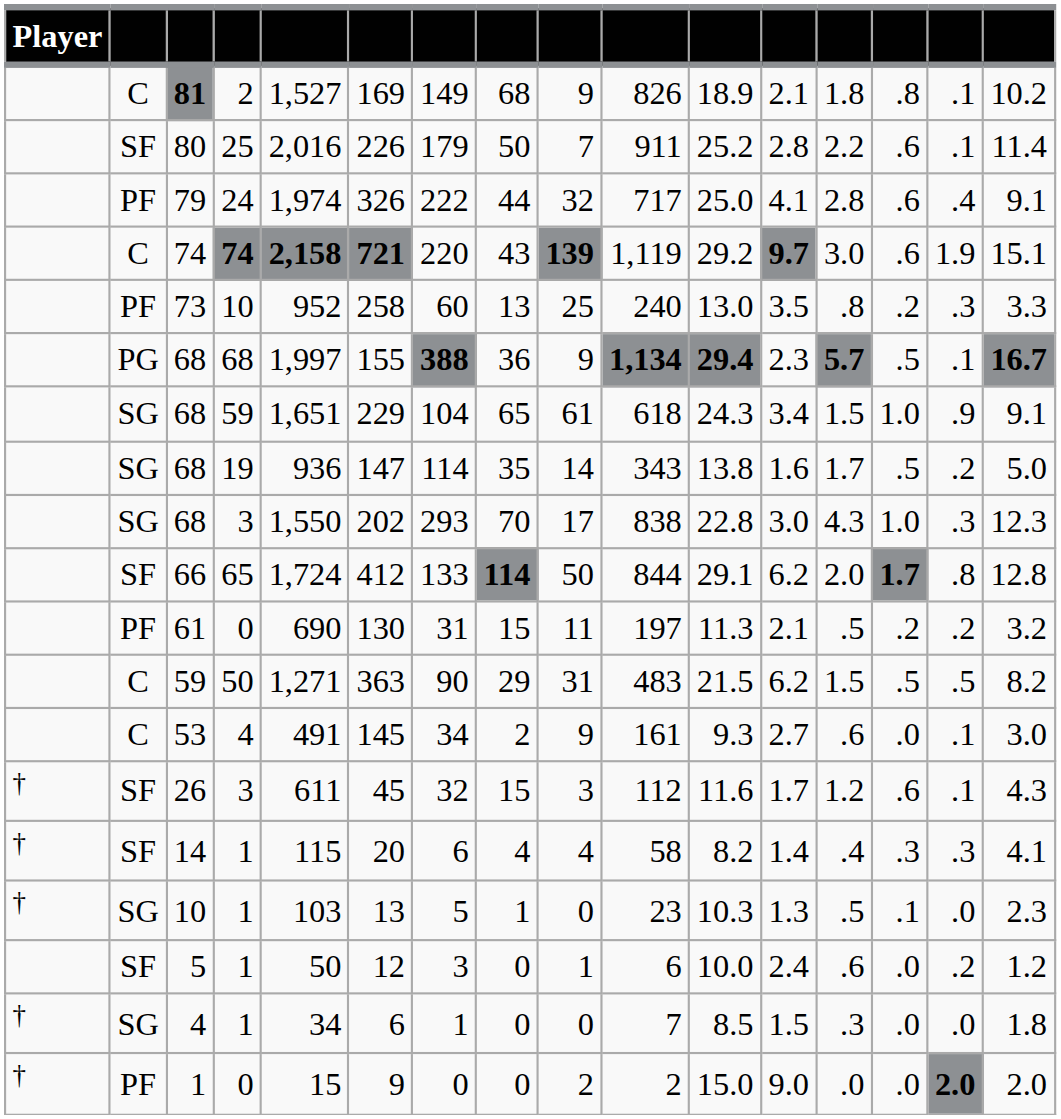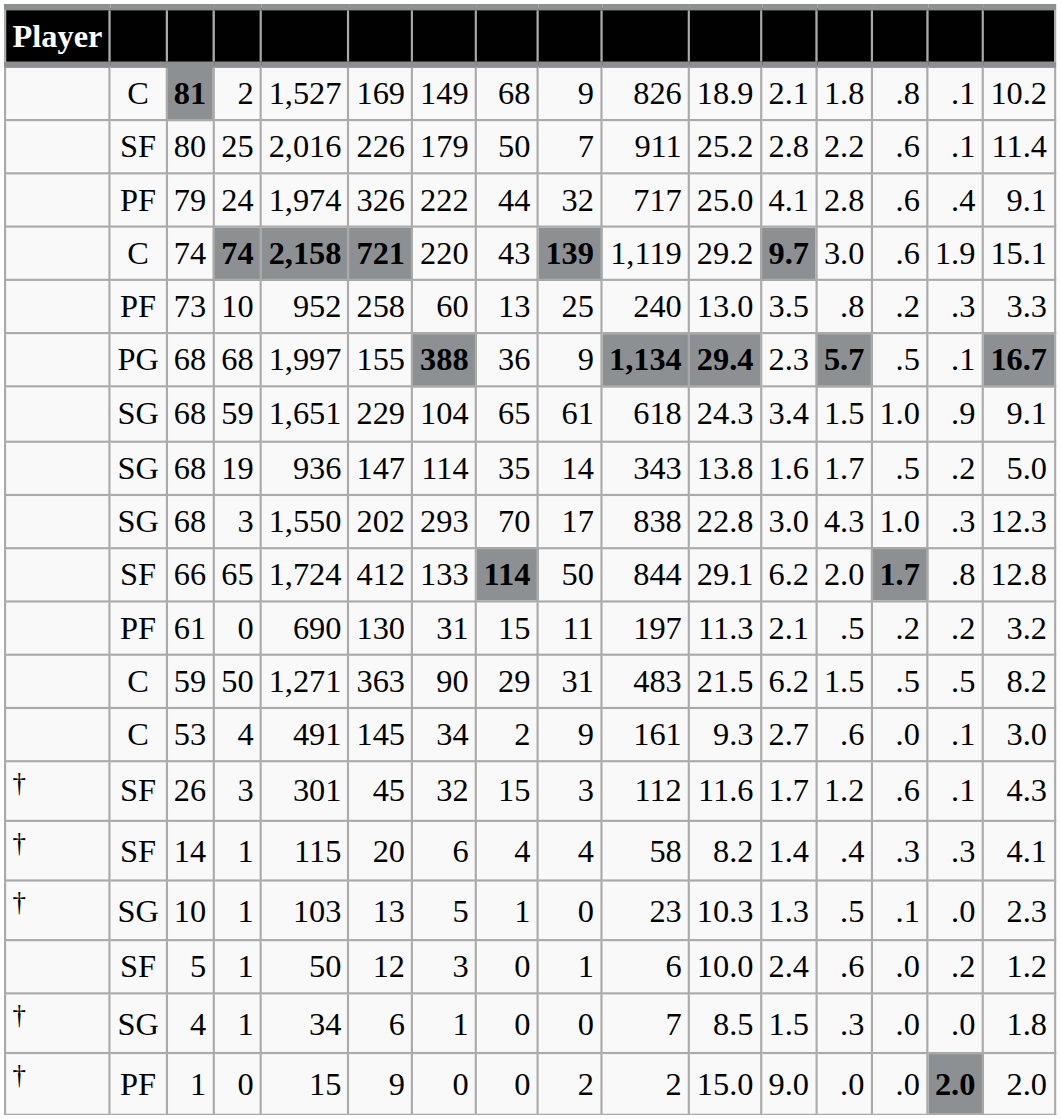 <table class="wikitable sortable" style="font-size: 95%; text-align:right;">
 <tr>
 <th style="background:#010101; color:#FFFFFF; border-top:#8D9093 3px solid; border-bottom:#8D9093 3px solid;">Player</th>
 <th style="background:#010101; color:#FFFFFF; border-top:#8D9093 3px solid; border-bottom:#8D9093 3px solid;"></th>
 <th style="background:#010101; color:#FFFFFF; border-top:#8D9093 3px solid; border-bottom:#8D9093 3px solid;"></th>
 <th style="background:#010101; color:#FFFFFF; border-top:#8D9093 3px solid; border-bottom:#8D9093 3px solid;"></th>
 <th style="background:#010101; color:#FFFFFF; border-top:#8D9093 3px solid; border-bottom:#8D9093 3px solid;"></th>
 <th style="background:#010101; color:#FFFFFF; border-top:#8D9093 3px solid; border-bottom:#8D9093 3px solid;"></th>
 <th style="background:#010101; color:#FFFFFF; border-top:#8D9093 3px solid; border-bottom:#8D9093 3px solid;"></th>
 <th style="background:#010101; color:#FFFFFF; border-top:#8D9093 3px solid; border-bottom:#8D9093 3px solid;"></th>
 <th style="background:#010101; color:#FFFFFF; border-top:#8D9093 3px solid; border-bottom:#8D9093 3px solid;"></th>
 <th style="background:#010101; color:#FFFFFF; border-top:#8D9093 3px solid; border-bottom:#8D9093 3px solid;"></th>
 <th style="background:#010101; color:#FFFFFF; border-top:#8D9093 3px solid; border-bottom:#8D9093 3px solid;"></th>
 <th style="background:#010101; color:#FFFFFF; border-top:#8D9093 3px solid; border-bottom:#8D9093 3px solid;"></th>
 <th style="background:#010101; color:#FFFFFF; border-top:#8D9093 3px solid; border-bottom:#8D9093 3px solid;"></th>
 <th style="background:#010101; color:#FFFFFF; border-top:#8D9093 3px solid; border-bottom:#8D9093 3px solid;"></th>
 <th style="background:#010101; color:#FFFFFF; border-top:#8D9093 3px solid; border-bottom:#8D9093 3px solid;"></th>
 <th style="background:#010101; color:#FFFFFF; border-top:#8D9093 3px solid; border-bottom:#8D9093 3px solid;"></th>
 </tr>
 <tr>
 <td style="text-align:left;"></td>
 <td style="text-align:center;">C</td>
 <td style="background:#8D9093; color:#010101;"><strong>81</strong></td>
 <td>2</td>
 <td>1,527</td>
 <td>169</td>
 <td>149</td>
 <td>68</td>
 <td>9</td>
 <td>826</td>
 <td>18.9</td>
 <td>2.1</td>
 <td>1.8</td>
 <td>.8</td>
 <td>.1</td>
 <td>10.2</td>
 </tr>
 <tr>
 <td style="text-align:left;"></td>
 <td style="text-align:center;">SF</td>
 <td>80</td>
 <td>25</td>
 <td>2,016</td>
 <td>226</td>
 <td>179</td>
 <td>50</td>
 <td>7</td>
 <td>911</td>
 <td>25.2</td>
 <td>2.8</td>
 <td>2.2</td>
 <td>.6</td>
 <td>.1</td>
 <td>11.4</td>
 </tr>
 <tr>
 <td style="text-align:left;"></td>
 <td style="text-align:center;">PF</td>
 <td>79</td>
 <td>24</td>
 <td>1,974</td>
 <td>326</td>
 <td>222</td>
 <td>44</td>
 <td>32</td>
 <td>717</td>
 <td>25.0</td>
 <td>4.1</td>
 <td>2.8</td>
 <td>.6</td>
 <td>.4</td>
 <td>9.1</td>
 </tr>
 <tr>
 <td style="text-align:left;"></td>
 <td style="text-align:center;">C</td>
 <td>74</td>
 <td style="background:#8D9093; color:#010101;"><strong>74</strong></td>
 <td style="background:#8D9093; color:#010101;"><strong>2,158</strong></td>
 <td style="background:#8D9093; color:#010101;"><strong>721</strong></td>
 <td>220</td>
 <td>43</td>
 <td style="background:#8D9093; color:#010101;"><strong>139</strong></td>
 <td>1,119</td>
 <td>29.2</td>
 <td style="background:#8D9093; color:#010101;"><strong>9.7</strong></td>
 <td>3.0</td>
 <td>.6</td>
 <td>1.9</td>
 <td>15.1</td>
 </tr>
 <tr>
 <td style="text-align:left;"></td>
 <td style="text-align:center;">PF</td>
 <td>73</td>
 <td>10</td>
 <td>952</td>
 <td>258</td>
 <td>60</td>
 <td>13</td>
 <td>25</td>
 <td>240</td>
 <td>13.0</td>
 <td>3.5</td>
 <td>.8</td>
 <td>.2</td>
 <td>.3</td>
 <td>3.3</td>
 </tr>
 <tr>
 <td style="text-align:left;"></td>
 <td style="text-align:center;">PG</td>
 <td>68</td>
 <td>68</td>
 <td>1,997</td>
 <td>155</td>
 <td style="background:#8D9093; color:#010101;"><strong>388</strong></td>
 <td>36</td>
 <td>9</td>
 <td style="background:#8D9093; color:#010101;"><strong>1,134</strong></td>
 <td style="background:#8D9093; color:#010101;"><strong>29.4</strong></td>
 <td>2.3</td>
 <td style="background:#8D9093; color:#010101;"><strong>5.7</strong></td>
 <td>.5</td>
 <td>.1</td>
 <td style="background:#8D9093; color:#010101;"><strong>16.7</strong></td>
 </tr>
 <tr>
 <td style="text-align:left;"></td>
 <td style="text-align:center;">SG</td>
 <td>68</td>
 <td>59</td>
 <td>1,651</td>
 <td>229</td>
 <td>104</td>
 <td>65</td>
 <td>61</td>
 <td>618</td>
 <td>24.3</td>
 <td>3.4</td>
 <td>1.5</td>
 <td>1.0</td>
 <td>.9</td>
 <td>9.1</td>
 </tr>
 <tr>
 <td style="text-align:left;"></td>
 <td style="text-align:center;">SG</td>
 <td>68</td>
 <td>19</td>
 <td>936</td>
 <td>147</td>
 <td>114</td>
 <td>35</td>
 <td>14</td>
 <td>343</td>
 <td>13.8</td>
 <td>1.6</td>
 <td>1.7</td>
 <td>.5</td>
 <td>.2</td>
 <td>5.0</td>
 </tr>
 <tr>
 <td style="text-align:left;"></td>
 <td style="text-align:center;">SG</td>
 <td>68</td>
 <td>3</td>
 <td>1,550</td>
 <td>202</td>
 <td>293</td>
 <td>70</td>
 <td>17</td>
 <td>838</td>
 <td>22.8</td>
 <td>3.0</td>
 <td>4.3</td>
 <td>1.0</td>
 <td>.3</td>
 <td>12.3</td>
 </tr>
 <tr>
 <td style="text-align:left;"></td>
 <td style="text-align:center;">SF</td>
 <td>66</td>
 <td>65</td>
 <td>1,724</td>
 <td>412</td>
 <td>133</td>
 <td style="background:#8D9093; color:#010101;"><strong>114</strong></td>
 <td>50</td>
 <td>844</td>
 <td>29.1</td>
 <td>6.2</td>
 <td>2.0</td>
 <td style="background:#8D9093; color:#010101;"><strong>1.7</strong></td>
 <td>.8</td>
 <td>12.8</td>
 </tr>
 <tr>
 <td style="text-align:left;"></td>
 <td style="text-align:center;">PF</td>
 <td>61</td>
 <td>0</td>
 <td>690</td>
 <td>130</td>
 <td>31</td>
 <td>15</td>
 <td>11</td>
 <td>197</td>
 <td>11.3</td>
 <td>2.1</td>
 <td>.5</td>
 <td>.2</td>
 <td>.2</td>
 <td>3.2</td>
 </tr>
 <tr>
 <td style="text-align:left;"></td>
 <td style="text-align:center;">C</td>
 <td>59</td>
 <td>50</td>
 <td>1,271</td>
 <td>363</td>
 <td>90</td>
 <td>29</td>
 <td>31</td>
 <td>483</td>
 <td>21.5</td>
 <td>6.2</td>
 <td>1.5</td>
 <td>.5</td>
 <td>.5</td>
 <td>8.2</td>
 </tr>
 <tr>
 <td style="text-align:left;"></td>
 <td style="text-align:center;">C</td>
 <td>53</td>
 <td>4</td>
 <td>491</td>
 <td>145</td>
 <td>34</td>
 <td>2</td>
 <td>9</td>
 <td>161</td>
 <td>9.3</td>
 <td>2.7</td>
 <td>.6</td>
 <td>.0</td>
 <td>.1</td>
 <td>3.0</td>
 </tr>
 <tr>
 <td style="text-align:left;"><sup>†</sup></td>
 <td style="text-align:center;">SF</td>
 <td>26</td>
 <td>3</td>
-<td>611</td>
+<td>301</td>
 <td>45</td>
 <td>32</td>
 <td>15</td>
 <td>3</td>
 <td>112</td>
 <td>11.6</td>
 <td>1.7</td>
 <td>1.2</td>
 <td>.6</td>
 <td>.1</td>
 <td>4.3</td>
 </tr>
 <tr>
 <td style="text-align:left;"><sup>†</sup></td>
 <td style="text-align:center;">SF</td>
 <td>14</td>
 <td>1</td>
 <td>115</td>
 <td>20</td>
 <td>6</td>
 <td>4</td>
 <td>4</td>
 <td>58</td>
 <td>8.2</td>
 <td>1.4</td>
 <td>.4</td>
 <td>.3</td>
 <td>.3</td>
 <td>4.1</td>
 </tr>
 <tr>
 <td style="text-align:left;"><sup>†</sup></td>
 <td style="text-align:center;">SG</td>
 <td>10</td>
 <td>1</td>
 <td>103</td>
 <td>13</td>
 <td>5</td>
 <td>1</td>
 <td>0</td>
 <td>23</td>
 <td>10.3</td>
 <td>1.3</td>
 <td>.5</td>
 <td>.1</td>
 <td>.0</td>
 <td>2.3</td>
 </tr>
 <tr>
 <td style="text-align:left;"></td>
 <td style="text-align:center;">SF</td>
 <td>5</td>
 <td>1</td>
 <td>50</td>
 <td>12</td>
 <td>3</td>
 <td>0</td>
 <td>1</td>
 <td>6</td>
 <td>10.0</td>
 <td>2.4</td>
 <td>.6</td>
 <td>.0</td>
 <td>.2</td>
 <td>1.2</td>
 </tr>
 <tr>
 <td style="text-align:left;"><sup>†</sup></td>
 <td style="text-align:center;">SG</td>
 <td>4</td>
 <td>1</td>
 <td>34</td>
 <td>6</td>
 <td>1</td>
 <td>0</td>
 <td>0</td>
 <td>7</td>
 <td>8.5</td>
 <td>1.5</td>
 <td>.3</td>
 <td>.0</td>
 <td>.0</td>
 <td>1.8</td>
 </tr>
 <tr>
 <td style="text-align:left;"><sup>†</sup></td>
 <td style="text-align:center;">PF</td>
 <td>1</td>
 <td>0</td>
 <td>15</td>
 <td>9</td>
 <td>0</td>
 <td>0</td>
 <td>2</td>
 <td>2</td>
 <td>15.0</td>
 <td>9.0</td>
 <td>.0</td>
 <td>.0</td>
 <td style="background:#8D9093; color:#010101;"><strong>2.0</strong></td>
 <td>2.0</td>
 </tr>
 </table>
